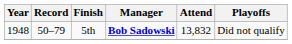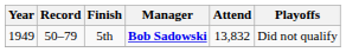 <table class="wikitable" style="text-align:center">
 <tr>
 <th>Year</th>
 <th>Record</th>
 <th>Finish</th>
 <th>Manager</th>
 <th>Attend</th>
 <th>Playoffs</th>
 </tr>
 <tr align=center>
-<td>1948</td>
+<td>1949</td>
 <td>50–79</td>
 <td>5th</td>
 <td><strong><a href='#'>Bob Sadowski</a></strong></td>
 <td>13,832</td>
 <td>Did not qualify</td>
 </tr>
 <tr align=center>
 </tr>
 </table>
